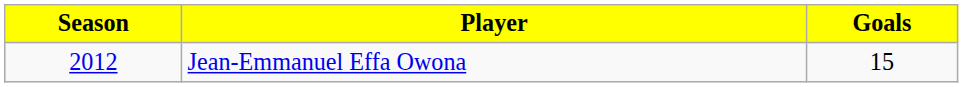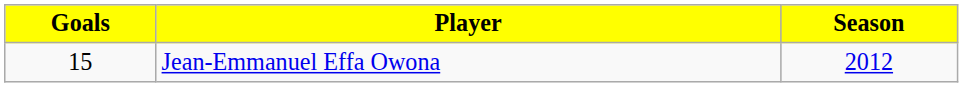 <table class="wikitable" style=width:50%>
 <tr>
+<th style="background:yellow; color:black; text-align:center;">Goals</th>
+<th style="background:yellow; color:black; text-align:center;">Player</th>
 <th style="background:yellow; color:black; text-align:center;">Season</th>
-<th style="background:yellow; color:black; text-align:center;">Player</th>
-<th style="background:yellow; color:black; text-align:center;">Goals</th>
 </tr>
 <tr>
+<td align="center">15</td>
+<td> <a href='#'>Jean-Emmanuel Effa Owona</a></td>
 <td align="center"><a href='#'>2012</a></td>
-<td> <a href='#'>Jean-Emmanuel Effa Owona</a></td>
-<td align="center">15</td>
 </tr>
 </table>
